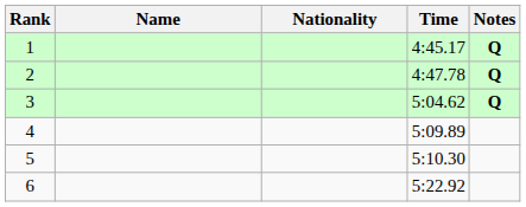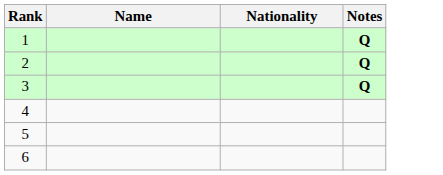 <table class="wikitable sortable" style="text-align:center">
 <tr>
 <th>Rank</th>
 <th style="width:180px">Name</th>
 <th style="width:125px">Nationality</th>
-<th>Time</th>
 <th>Notes</th>
 </tr>
 <tr style="background:#cfc;">
 <td>1</td>
 <td style="text-align:left;"></td>
 <td style="text-align:left;"></td>
-<td>4:45.17</td>
 <td><strong>Q</strong></td>
 </tr>
 <tr style="background:#cfc;">
 <td>2</td>
 <td style="text-align:left;"></td>
 <td style="text-align:left;"></td>
-<td>4:47.78</td>
 <td><strong>Q</strong></td>
 </tr>
 <tr style="background:#cfc;">
 <td>3</td>
 <td style="text-align:left;"></td>
 <td style="text-align:left;"></td>
-<td>5:04.62</td>
 <td><strong>Q</strong></td>
 </tr>
 <tr>
 <td>4</td>
 <td style="text-align:left;"></td>
 <td style="text-align:left;"></td>
-<td>5:09.89</td>
 <td></td>
 </tr>
 <tr>
 <td>5</td>
 <td style="text-align:left;"></td>
 <td style="text-align:left;"></td>
-<td>5:10.30</td>
 <td></td>
 </tr>
 <tr>
 <td>6</td>
 <td style="text-align:left;"></td>
 <td style="text-align:left;"></td>
-<td>5:22.92</td>
 <td></td>
 </tr>
 </table>
